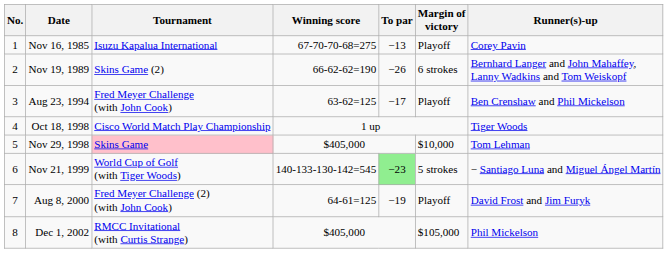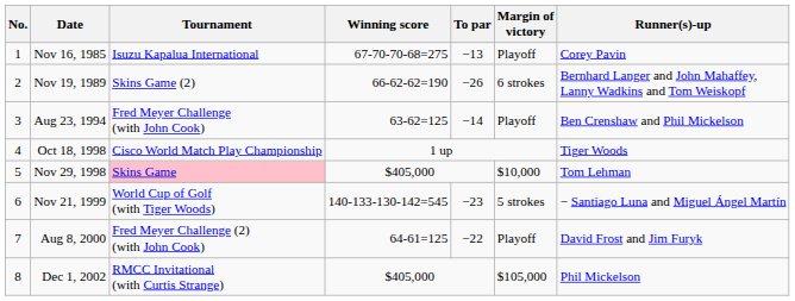 <table class="wikitable" style="font-size:95%;">
 <tr>
 <th>No.</th>
 <th>Date</th>
 <th>Tournament</th>
 <th>Winning score</th>
 <th>To par</th>
 <th>Margin of<br>victory</th>
 <th>Runner(s)-up</th>
 </tr>
 <tr>
 <td align=center>1</td>
 <td align=right>Nov 16, 1985</td>
 <td><a href='#'>Isuzu Kapalua International</a></td>
 <td align=right>67-70-70-68=275</td>
 <td align=center>−13</td>
 <td>Playoff</td>
 <td> <a href='#'>Corey Pavin</a></td>
 </tr>
 <tr>
 <td align=center>2</td>
 <td align=right>Nov 19, 1989</td>
 <td><a href='#'>Skins Game</a> (2)</td>
 <td align=right>66-62-62=190</td>
 <td align=center>−26</td>
 <td>6 strokes</td>
 <td> <a href='#'>Bernhard Langer</a> and  <a href='#'>John Mahaffey</a>,<br> <a href='#'>Lanny Wadkins</a> and  <a href='#'>Tom Weiskopf</a></td>
 </tr>
 <tr>
 <td align=center>3</td>
 <td align=right>Aug 23, 1994</td>
 <td><a href='#'>Fred Meyer Challenge</a><br>(with  <a href='#'>John Cook</a>)</td>
 <td align=right>63-62=125</td>
-<td align=center>−17</td>
+<td align=center>−14</td>
 <td>Playoff</td>
 <td> <a href='#'>Ben Crenshaw</a> and  <a href='#'>Phil Mickelson</a></td>
 </tr>
 <tr>
 <td align=center>4</td>
 <td align=right>Oct 18, 1998</td>
 <td><a href='#'>Cisco World Match Play Championship</a></td>
 <td colspan=3 align=center>1 up</td>
 <td> <a href='#'>Tiger Woods</a></td>
 </tr>
 <tr>
 <td align=center>5</td>
 <td align=right>Nov 29, 1998</td>
 <td style="background: pink;"><a href='#'>Skins Game</a></td>
 <td colspan=2 align=center>$405,000</td>
 <td>$10,000</td>
 <td> <a href='#'>Tom Lehman</a></td>
 </tr>
 <tr>
 <td align=center>6</td>
 <td align=right>Nov 21, 1999</td>
 <td><a href='#'>World Cup of Golf</a><br>(with  <a href='#'>Tiger Woods</a>)</td>
 <td align=right>140-133-130-142=545</td>
-<td align=center style="background: lightgreen;">−23</td>
+<td align=center>−23</td>
 <td>5 strokes</td>
 <td> − <a href='#'>Santiago Luna</a> and <a href='#'>Miguel Ángel Martín</a></td>
 </tr>
 <tr>
 <td align=center>7</td>
 <td align=right>Aug 8, 2000</td>
 <td><a href='#'>Fred Meyer Challenge</a> (2)<br>(with  <a href='#'>John Cook</a>)</td>
 <td align=right>64-61=125</td>
-<td align=center>−19</td>
+<td align=center>−22</td>
 <td>Playoff</td>
 <td> <a href='#'>David Frost</a> and  <a href='#'>Jim Furyk</a></td>
 </tr>
 <tr>
 <td align=center>8</td>
 <td align=right>Dec 1, 2002</td>
 <td><a href='#'>RMCC Invitational</a><br>(with  <a href='#'>Curtis Strange</a>)</td>
 <td colspan=2 align=center>$405,000</td>
 <td>$105,000</td>
 <td> <a href='#'>Phil Mickelson</a></td>
 </tr>
 </table>
